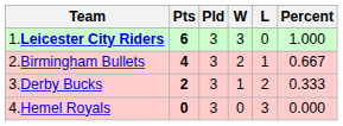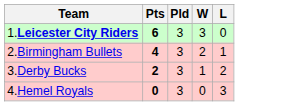 <table class="wikitable" style="text-align: center;">
 <tr>
 <th width="175">Team</th>
 <th width="20" abbr="Points">Pts</th>
 <th width="20" abbr="Played">Pld</th>
 <th width="20" abbr="Won">W</th>
 <th width="20" abbr="Lost">L</th>
-<th width="20" abbr="Percentage">Percent</th>
 </tr>
 <tr style="background: #ccffcc;">
 <td style="text-align:left;">1.<strong><a href='#'>Leicester City Riders</a></strong></td>
 <td><strong>6</strong></td>
 <td>3</td>
 <td>3</td>
 <td>0</td>
-<td>1.000</td>
 </tr>
 <tr style="background: #ffcccc;">
 <td style="text-align:left;">2.<a href='#'>Birmingham Bullets</a></td>
 <td><strong>4</strong></td>
 <td>3</td>
 <td>2</td>
 <td>1</td>
-<td>0.667</td>
 </tr>
 <tr style="background: #ffcccc;">
 <td style="text-align:left;">3.<a href='#'>Derby Bucks</a></td>
 <td><strong>2</strong></td>
 <td>3</td>
 <td>1</td>
 <td>2</td>
-<td>0.333</td>
 </tr>
 <tr style="background: #ffcccc;">
 <td style="text-align:left;">4.<a href='#'>Hemel Royals</a></td>
 <td><strong>0</strong></td>
 <td>3</td>
 <td>0</td>
 <td>3</td>
-<td>0.000</td>
 </tr>
 </table>
